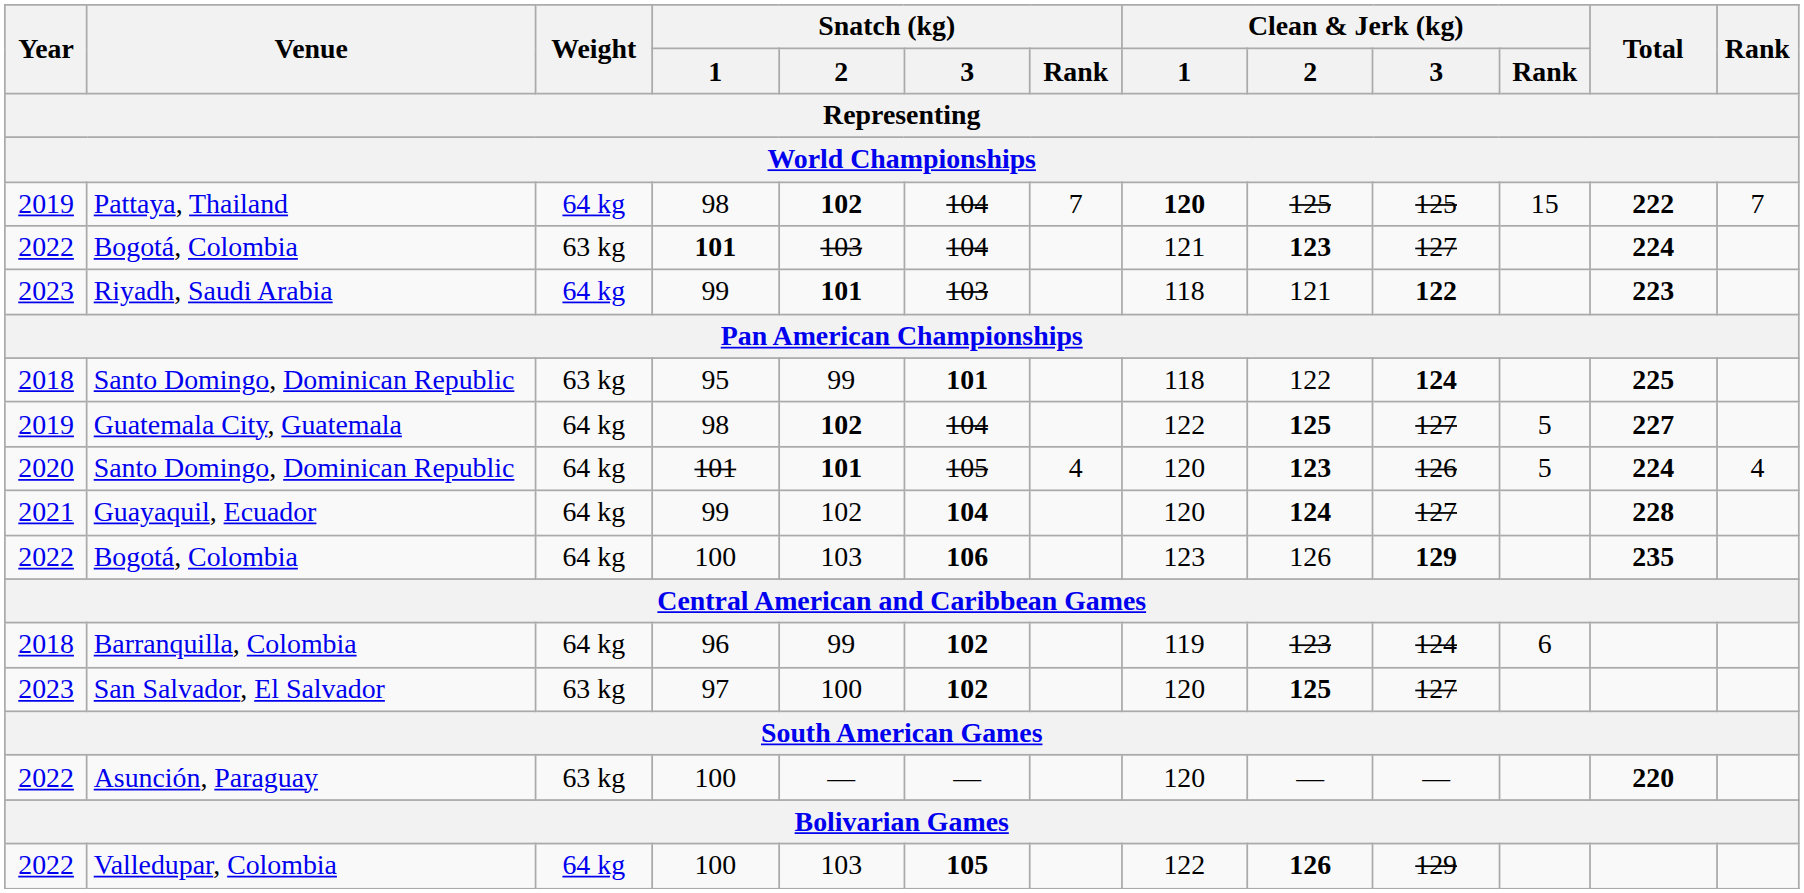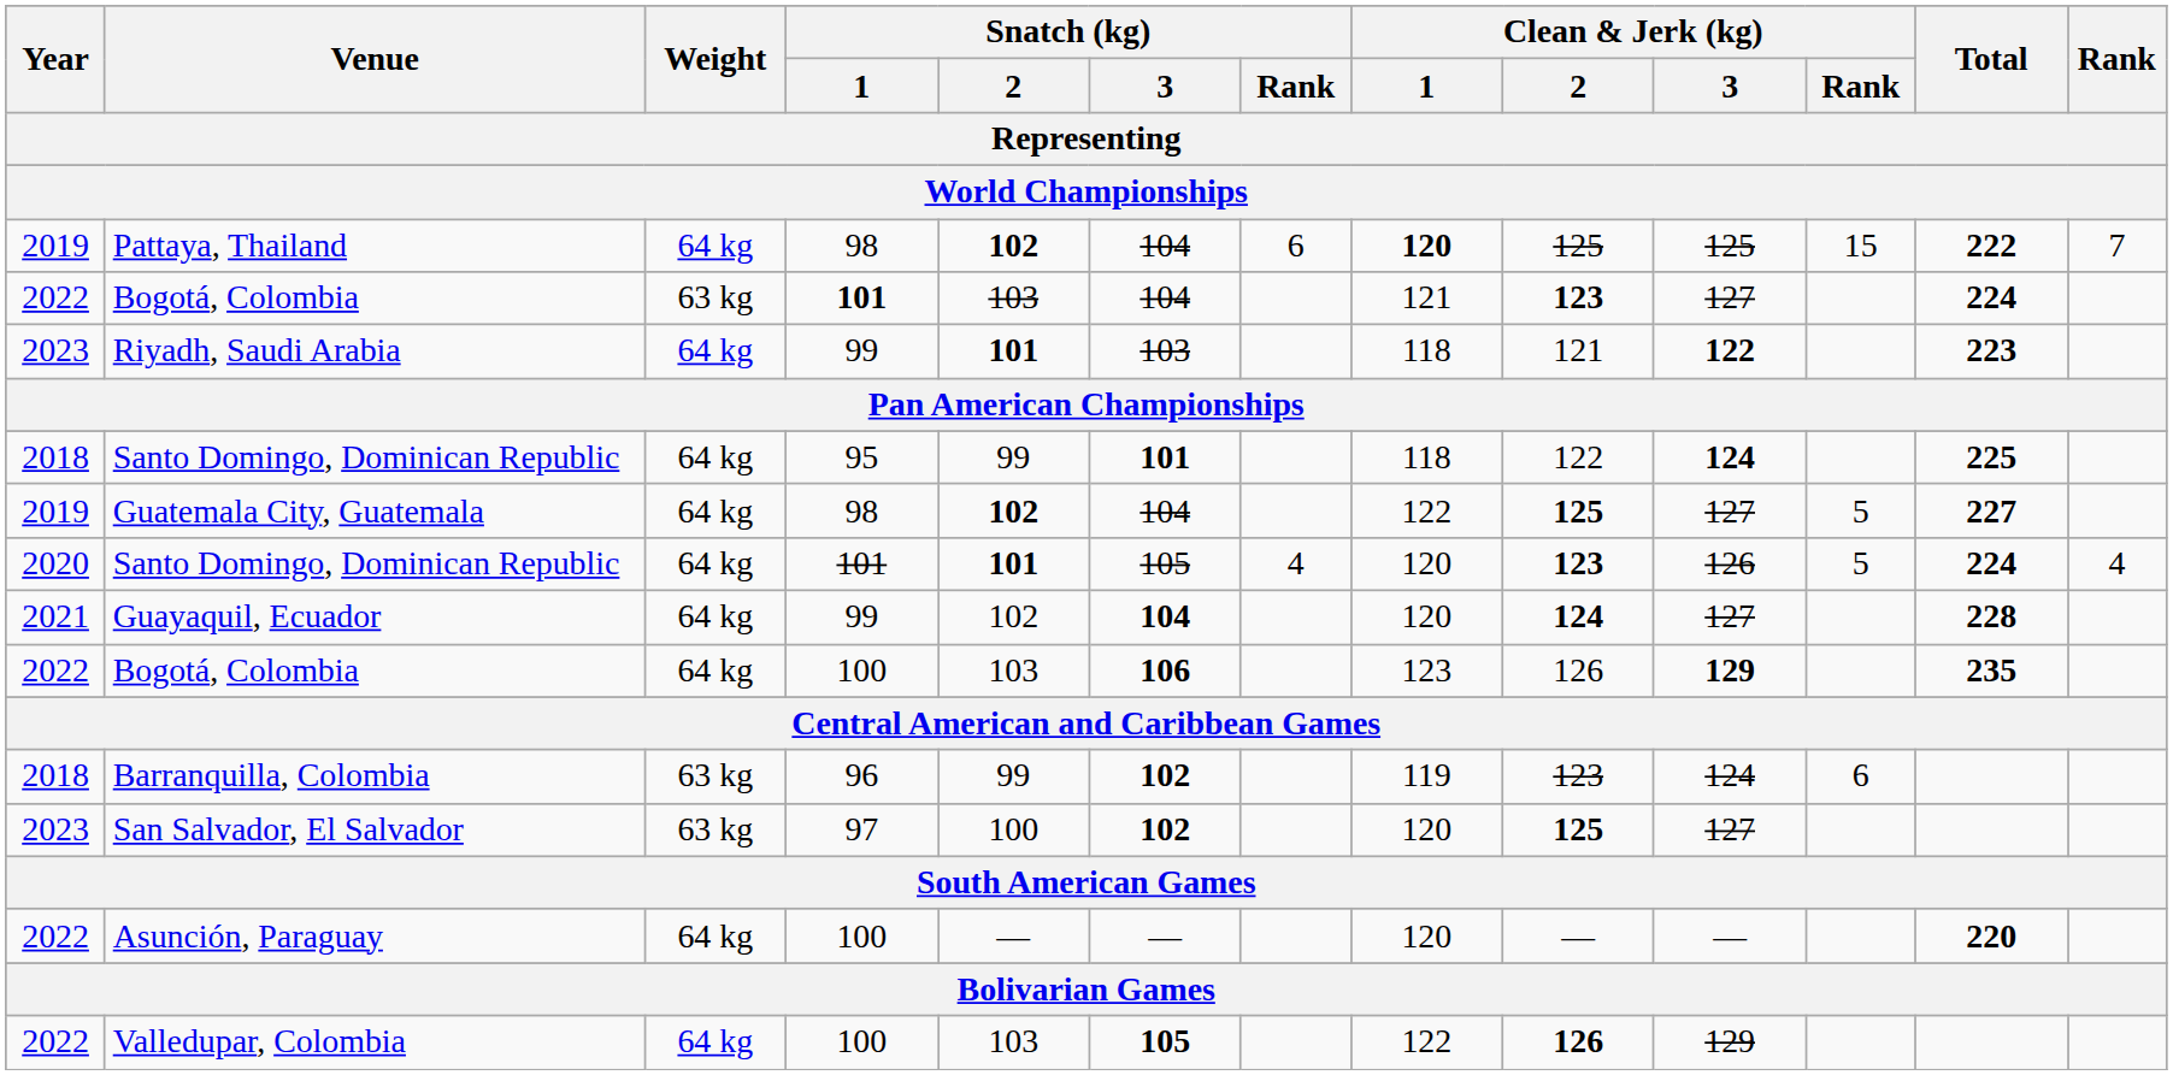 <table class = "wikitable" style="text-align:center;">
 <tr>
 <th rowspan=2 width=40>Year</th>
 <th rowspan=2 width=250>Venue</th>
 <th rowspan=2 width=60>Weight</th>
 <th colspan=4>Snatch (kg)</th>
 <th colspan=4>Clean & Jerk (kg)</th>
 <th rowspan=2 width=65>Total</th>
 <th rowspan=2 width=40>Rank</th>
 </tr>
 <tr>
 <th width=65>1</th>
 <th width=65>2</th>
 <th width=65>3</th>
 <th width=45>Rank</th>
 <th width=65>1</th>
 <th width=65>2</th>
 <th width=65>3</th>
 <th width=45>Rank</th>
 </tr>
 <tr>
 <th colspan=13>Representing </th>
 </tr>
 <tr>
 <th colspan=13><a href='#'>World Championships</a></th>
 </tr>
 <tr>
 <td><a href='#'>2019</a></td>
 <td align=left> <a href='#'>Pattaya</a>, <a href='#'>Thailand</a></td>
 <td><a href='#'>64 kg</a></td>
 <td>98</td>
 <td><strong>102</strong></td>
 <td><s>104</s></td>
-<td>7</td>
+<td>6</td>
 <td><strong>120</strong></td>
 <td><s>125</s></td>
 <td><s>125</s></td>
 <td>15</td>
 <td><strong>222</strong></td>
 <td>7</td>
 </tr>
 <tr>
 <td><a href='#'>2022</a></td>
 <td align=left> <a href='#'>Bogotá</a>, <a href='#'>Colombia</a></td>
 <td>63 kg</td>
 <td><strong>101</strong></td>
 <td><s>103</s></td>
 <td><s>104</s></td>
 <td></td>
 <td>121</td>
 <td><strong>123</strong></td>
 <td><s>127</s></td>
 <td></td>
 <td><strong>224</strong></td>
 <td></td>
 </tr>
 <tr>
 <td><a href='#'>2023</a></td>
 <td align=left> <a href='#'>Riyadh</a>, <a href='#'>Saudi Arabia</a></td>
 <td><a href='#'>64 kg</a></td>
 <td>99</td>
 <td><strong>101</strong></td>
 <td><s>103</s></td>
 <td></td>
 <td>118</td>
 <td>121</td>
 <td><strong>122</strong></td>
 <td></td>
 <td><strong>223</strong></td>
 <td></td>
 </tr>
 <tr>
 <th colspan=13><a href='#'>Pan American Championships</a></th>
 </tr>
 <tr>
 <td><a href='#'>2018</a></td>
 <td align=left> <a href='#'>Santo Domingo</a>, <a href='#'>Dominican Republic</a></td>
-<td>63 kg</td>
+<td>64 kg</td>
 <td>95</td>
 <td>99</td>
 <td><strong>101</strong></td>
 <td></td>
 <td>118</td>
 <td>122</td>
 <td><strong>124</strong></td>
 <td></td>
 <td><strong>225</strong></td>
 <td></td>
 </tr>
 <tr>
 <td><a href='#'>2019</a></td>
 <td align=left> <a href='#'>Guatemala City</a>, <a href='#'>Guatemala</a></td>
 <td>64 kg</td>
 <td>98</td>
 <td><strong>102</strong></td>
 <td><s>104</s></td>
 <td></td>
 <td>122</td>
 <td><strong>125</strong></td>
 <td><s>127</s></td>
 <td>5</td>
 <td><strong>227</strong></td>
 <td></td>
 </tr>
 <tr>
 <td><a href='#'>2020</a></td>
 <td align=left> <a href='#'>Santo Domingo</a>, <a href='#'>Dominican Republic</a></td>
 <td>64 kg</td>
 <td><s>101</s></td>
 <td><strong>101</strong></td>
 <td><s>105</s></td>
 <td>4</td>
 <td>120</td>
 <td><strong>123</strong></td>
 <td><s>126</s></td>
 <td>5</td>
 <td><strong>224</strong></td>
 <td>4</td>
 </tr>
 <tr>
 <td><a href='#'>2021</a></td>
 <td align=left> <a href='#'>Guayaquil</a>, <a href='#'>Ecuador</a></td>
 <td>64 kg</td>
 <td>99</td>
 <td>102</td>
 <td><strong>104</strong></td>
 <td></td>
 <td>120</td>
 <td><strong>124</strong></td>
 <td><s>127</s></td>
 <td></td>
 <td><strong>228</strong></td>
 <td></td>
 </tr>
 <tr>
 <td><a href='#'>2022</a></td>
 <td align=left> <a href='#'>Bogotá</a>, <a href='#'>Colombia</a></td>
 <td>64 kg</td>
 <td>100</td>
 <td>103</td>
 <td><strong>106</strong></td>
 <td></td>
 <td>123</td>
 <td>126</td>
 <td><strong>129</strong></td>
 <td></td>
 <td><strong>235</strong></td>
 <td></td>
 </tr>
 <tr>
 <th colspan=13><a href='#'>Central American and Caribbean Games</a></th>
 </tr>
 <tr>
 <td><a href='#'>2018</a></td>
 <td align=left> <a href='#'>Barranquilla</a>, <a href='#'>Colombia</a></td>
-<td>64 kg</td>
+<td>63 kg</td>
 <td>96</td>
 <td>99</td>
 <td><strong>102</strong></td>
 <td></td>
 <td>119</td>
 <td><s>123</s></td>
 <td><s>124</s></td>
 <td>6</td>
 <td></td>
 <td></td>
 </tr>
 <tr>
 <td><a href='#'>2023</a></td>
 <td align=left> <a href='#'>San Salvador</a>, <a href='#'>El Salvador</a></td>
 <td>63 kg</td>
 <td>97</td>
 <td>100</td>
 <td><strong>102</strong></td>
 <td></td>
 <td>120</td>
 <td><strong>125</strong></td>
 <td><s>127</s></td>
 <td></td>
 <td></td>
 <td></td>
 </tr>
 <tr>
 <th colspan=13><a href='#'>South American Games</a></th>
 </tr>
 <tr>
 <td><a href='#'>2022</a></td>
 <td align=left> <a href='#'>Asunción</a>, <a href='#'>Paraguay</a></td>
-<td>63 kg</td>
+<td>64 kg</td>
 <td>100</td>
 <td>—</td>
 <td>—</td>
 <td></td>
 <td>120</td>
 <td>—</td>
 <td>—</td>
 <td></td>
 <td><strong>220</strong></td>
 <td></td>
 </tr>
 <tr>
 <th colspan=13><a href='#'>Bolivarian Games</a></th>
 </tr>
 <tr>
 <td><a href='#'>2022</a></td>
 <td align=left> <a href='#'>Valledupar</a>, <a href='#'>Colombia</a></td>
 <td><a href='#'>64 kg</a></td>
 <td>100</td>
 <td>103</td>
 <td><strong>105</strong></td>
 <td></td>
 <td>122</td>
 <td><strong>126</strong></td>
 <td><s>129</s></td>
 <td></td>
 <td></td>
 <td></td>
 </tr>
 </table>
